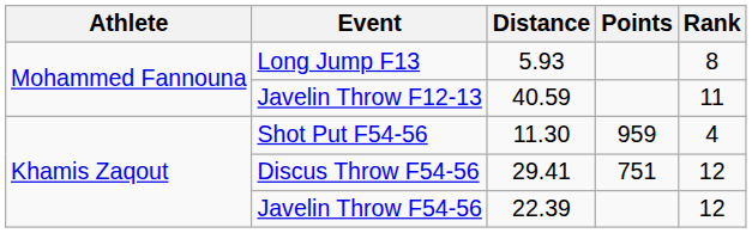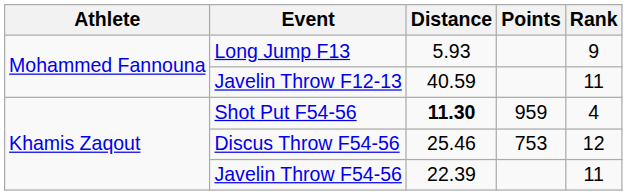 <table class="wikitable">
 <tr>
 <th>Athlete</th>
 <th>Event</th>
 <th>Distance</th>
 <th>Points</th>
 <th>Rank</th>
 </tr>
 <tr align=center>
 <td align=left rowspan=2><a href='#'>Mohammed Fannouna</a></td>
 <td align=left><a href='#'>Long Jump F13</a></td>
 <td>5.93</td>
 <td></td>
-<td>8</td>
+<td>9</td>
 </tr>
 <tr align=center>
 <td align=left><a href='#'>Javelin Throw F12-13</a></td>
 <td>40.59</td>
 <td></td>
 <td>11</td>
 </tr>
 <tr align=center>
 <td align=left rowspan=3><a href='#'>Khamis Zaqout</a></td>
 <td align=left><a href='#'>Shot Put F54-56</a></td>
-<td>11.30</td>
+<td><strong>11.30</strong></td>
 <td>959</td>
 <td>4</td>
 </tr>
 <tr align=center>
 <td align=left><a href='#'>Discus Throw F54-56</a></td>
-<td>29.41</td>
-<td>751</td>
+<td>25.46</td>
+<td>753</td>
 <td>12</td>
 </tr>
 <tr align=center>
 <td align=left><a href='#'>Javelin Throw F54-56</a></td>
 <td>22.39</td>
 <td></td>
-<td>12</td>
+<td>11</td>
 </tr>
 </table>
